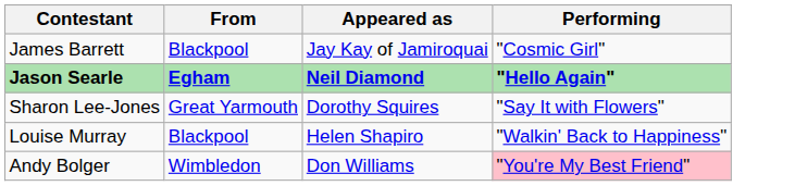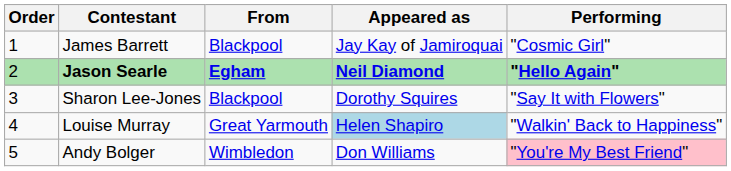 <table class="wikitable">
 <tr>
+<th>Order</th>
 <th>Contestant</th>
 <th>From</th>
 <th>Appeared as</th>
 <th>Performing</th>
 </tr>
 <tr>
+<td>1</td>
 <td>James Barrett</td>
 <td><a href='#'>Blackpool</a></td>
 <td><a href='#'>Jay Kay</a> of <a href='#'>Jamiroquai</a></td>
 <td>"<a href='#'>Cosmic Girl</a>"</td>
 </tr>
 <tr style="background:#ACE1AF;">
+<td>2</td>
 <td><strong>Jason Searle</strong></td>
 <td><strong><a href='#'>Egham</a></strong></td>
 <td><strong><a href='#'>Neil Diamond</a></strong></td>
 <td><strong>"<a href='#'>Hello Again</a>"</strong></td>
 </tr>
 <tr>
+<td>3</td>
 <td>Sharon Lee-Jones</td>
-<td><a href='#'>Great Yarmouth</a></td>
+<td><a href='#'>Blackpool</a></td>
 <td><a href='#'>Dorothy Squires</a></td>
 <td>"<a href='#'>Say It with Flowers</a>"</td>
 </tr>
 <tr>
+<td>4</td>
 <td>Louise Murray</td>
-<td><a href='#'>Blackpool</a></td>
-<td><a href='#'>Helen Shapiro</a></td>
+<td><a href='#'>Great Yarmouth</a></td>
+<td style="background: lightblue;"><a href='#'>Helen Shapiro</a></td>
 <td>"<a href='#'>Walkin' Back to Happiness</a>"</td>
 </tr>
 <tr>
+<td>5</td>
 <td>Andy Bolger</td>
 <td><a href='#'>Wimbledon</a></td>
 <td><a href='#'>Don Williams</a></td>
 <td style="background: pink;">"<a href='#'>You're My Best Friend</a>"</td>
 </tr>
 </table>
